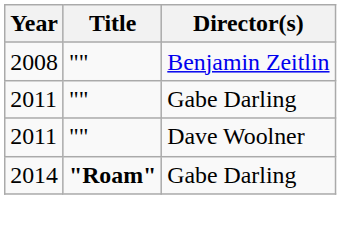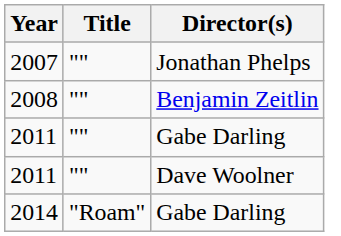 <table class="wikitable">
 <tr>
 <th>Year</th>
 <th>Title</th>
 <th>Director(s)</th>
+</tr>
+<tr>
+<td>2007</td>
+<td>""</td>
+<td>Jonathan Phelps</td>
 </tr>
 <tr>
 <td>2008</td>
 <td>""</td>
 <td><a href='#'>Benjamin Zeitlin</a></td>
 </tr>
 <tr>
 <td>2011</td>
 <td>""</td>
 <td>Gabe Darling</td>
 </tr>
 <tr>
 <td>2011</td>
 <td>""</td>
 <td>Dave Woolner</td>
 </tr>
 <tr>
 <td>2014</td>
-<td><strong>"Roam"</strong></td>
+<td>"Roam"</td>
 <td>Gabe Darling</td>
 </tr>
 </table>
